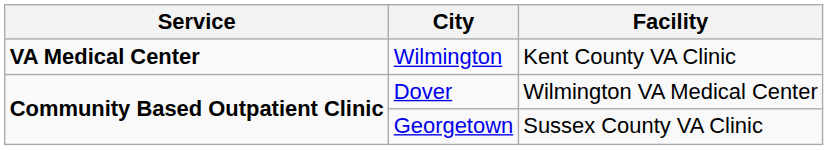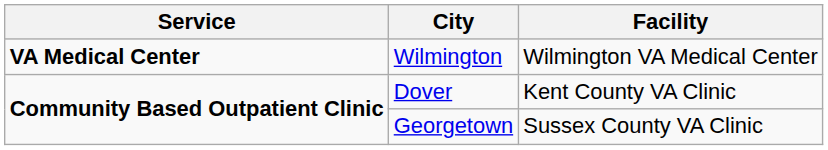 <table class="wikitable">
 <tr>
 <th>Service</th>
 <th>City</th>
 <th>Facility</th>
 </tr>
 <tr>
 <td><strong>VA Medical Center</strong></td>
 <td><a href='#'>Wilmington</a></td>
-<td>Kent County VA Clinic</td>
+<td>Wilmington VA Medical Center</td>
 </tr>
 <tr>
 <td rowspan=2><strong>Community Based Outpatient Clinic</strong></td>
 <td><a href='#'>Dover</a></td>
-<td>Wilmington VA Medical Center</td>
+<td>Kent County VA Clinic</td>
 </tr>
 <tr>
 <td><a href='#'>Georgetown</a></td>
 <td>Sussex County VA Clinic</td>
 </tr>
 </table>
